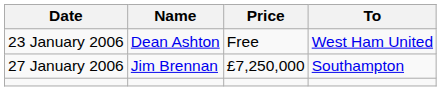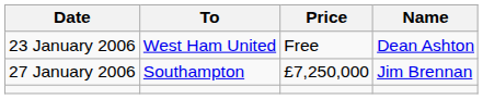 <table class="wikitable">
 <tr>
 <th>Date</th>
+<th>To</th>
+<th>Price</th>
 <th>Name</th>
-<th>Price</th>
-<th>To</th>
 </tr>
 <tr>
 <td>23 January 2006</td>
+<td> <a href='#'>West Ham United</a></td>
+<td>Free</td>
 <td> <a href='#'>Dean Ashton</a></td>
-<td>Free</td>
-<td> <a href='#'>West Ham United</a></td>
 </tr>
 <tr>
 <td>27 January 2006</td>
+<td> <a href='#'>Southampton</a></td>
+<td>£7,250,000</td>
 <td> <a href='#'>Jim Brennan</a></td>
-<td>£7,250,000</td>
-<td> <a href='#'>Southampton</a></td>
 </tr>
 <tr>
 <td></td>
 <td></td>
 <td></td>
 <td></td>
 </tr>
 </table>
